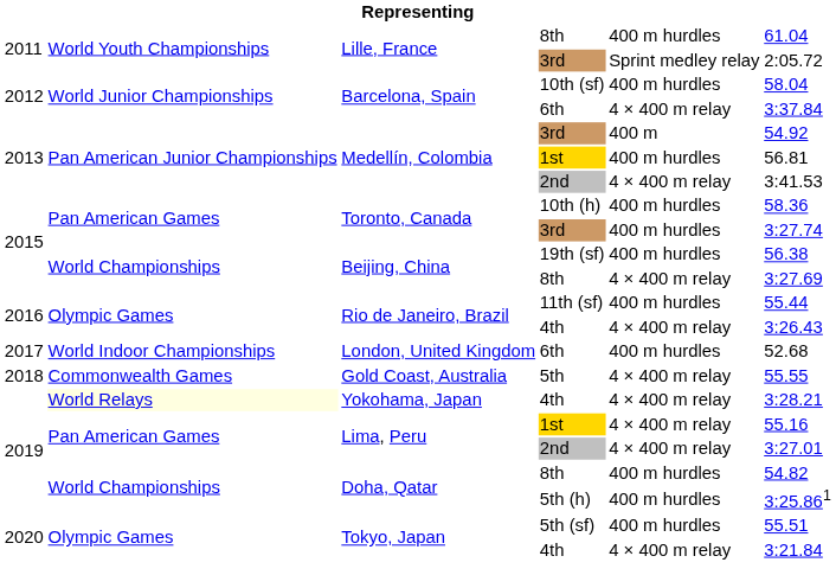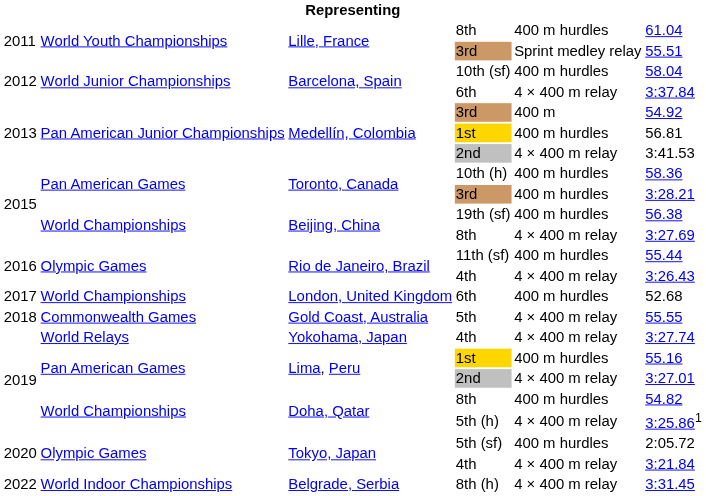 <table>
 <tr>
 <th colspan="6">Representing </th>
 </tr>
 <tr>
 <td rowspan=2>2011</td>
 <td rowspan=2><a href='#'>World Youth Championships</a></td>
 <td rowspan=2><a href='#'>Lille, France</a></td>
 <td>8th</td>
 <td>400 m hurdles</td>
 <td><a href='#'>61.04</a></td>
 </tr>
 <tr>
 <td bgcolor=cc9966>3rd</td>
 <td>Sprint medley relay</td>
-<td>2:05.72</td>
+<td><a href='#'>55.51</a></td>
 </tr>
 <tr>
 <td rowspan=2>2012</td>
 <td rowspan=2><a href='#'>World Junior Championships</a></td>
 <td rowspan=2><a href='#'>Barcelona, Spain</a></td>
 <td>10th (sf)</td>
 <td>400 m hurdles</td>
 <td><a href='#'>58.04</a></td>
 </tr>
 <tr>
 <td>6th</td>
 <td>4 × 400 m relay</td>
 <td><a href='#'>3:37.84</a></td>
 </tr>
 <tr>
 <td rowspan=3>2013</td>
 <td rowspan=3><a href='#'>Pan American Junior Championships</a></td>
 <td rowspan=3><a href='#'>Medellín, Colombia</a></td>
 <td bgcolor=cc9966>3rd</td>
 <td>400 m</td>
 <td><a href='#'>54.92</a></td>
 </tr>
 <tr>
 <td bgcolor=gold>1st</td>
 <td>400 m hurdles</td>
 <td>56.81</td>
 </tr>
 <tr>
 <td bgcolor=silver>2nd</td>
 <td>4 × 400 m relay</td>
 <td>3:41.53</td>
 </tr>
 <tr>
 <td rowspan=4>2015</td>
 <td rowspan=2><a href='#'>Pan American Games</a></td>
 <td rowspan=2><a href='#'>Toronto, Canada</a></td>
 <td>10th (h)</td>
 <td>400 m hurdles</td>
 <td><a href='#'>58.36</a></td>
 </tr>
 <tr>
 <td bgcolor=cc9966>3rd</td>
 <td>400 m hurdles</td>
-<td><a href='#'>3:27.74</a></td>
+<td><a href='#'>3:28.21</a></td>
 </tr>
 <tr>
 <td rowspan=2><a href='#'>World Championships</a></td>
 <td rowspan=2><a href='#'>Beijing, China</a></td>
 <td>19th (sf)</td>
 <td>400 m hurdles</td>
 <td><a href='#'>56.38</a></td>
 </tr>
 <tr>
 <td>8th</td>
 <td>4 × 400 m relay</td>
 <td><a href='#'>3:27.69</a></td>
 </tr>
 <tr>
 <td rowspan=2>2016</td>
 <td rowspan=2><a href='#'>Olympic Games</a></td>
 <td rowspan=2><a href='#'>Rio de Janeiro, Brazil</a></td>
 <td>11th (sf)</td>
 <td>400 m hurdles</td>
 <td><a href='#'>55.44</a></td>
 </tr>
 <tr>
 <td>4th</td>
 <td>4 × 400 m relay</td>
 <td><a href='#'>3:26.43</a></td>
 </tr>
 <tr>
 <td>2017</td>
-<td><a href='#'>World Indoor Championships</a></td>
+<td><a href='#'>World Championships</a></td>
 <td><a href='#'>London, United Kingdom</a></td>
 <td>6th</td>
 <td>400 m hurdles</td>
 <td>52.68</td>
 </tr>
 <tr>
 <td>2018</td>
 <td><a href='#'>Commonwealth Games</a></td>
 <td><a href='#'>Gold Coast, Australia</a></td>
 <td>5th</td>
 <td>4 × 400 m relay</td>
 <td><a href='#'>55.55</a></td>
 </tr>
 <tr>
 <td rowspan=5>2019</td>
-<td style="background: lightyellow;"><a href='#'>World Relays</a></td>
+<td><a href='#'>World Relays</a></td>
 <td><a href='#'>Yokohama, Japan</a></td>
 <td>4th</td>
 <td>4 × 400 m relay</td>
-<td><a href='#'>3:28.21</a></td>
+<td><a href='#'>3:27.74</a></td>
 </tr>
 <tr>
 <td rowspan=2><a href='#'>Pan American Games</a></td>
 <td rowspan=2><a href='#'>Lima</a>, <a href='#'>Peru</a></td>
 <td bgcolor=gold>1st</td>
-<td>4 × 400 m relay</td>
+<td>400 m hurdles</td>
 <td><a href='#'>55.16</a></td>
 </tr>
 <tr>
 <td bgcolor=silver>2nd</td>
 <td>4 × 400 m relay</td>
 <td><a href='#'>3:27.01</a></td>
 </tr>
 <tr>
 <td rowspan=2><a href='#'>World Championships</a></td>
 <td rowspan=2><a href='#'>Doha, Qatar</a></td>
 <td>8th</td>
 <td>400 m hurdles</td>
 <td><a href='#'>54.82</a></td>
 </tr>
 <tr>
 <td>5th (h)</td>
-<td>400 m hurdles</td>
+<td>4 × 400 m relay</td>
 <td><a href='#'>3:25.86</a><sup>1</sup></td>
 </tr>
 <tr>
 <td rowspan=2>2020</td>
 <td rowspan=2><a href='#'>Olympic Games</a></td>
 <td rowspan=2><a href='#'>Tokyo, Japan</a></td>
 <td>5th (sf)</td>
 <td>400 m hurdles</td>
-<td><a href='#'>55.51</a></td>
+<td>2:05.72</td>
 </tr>
 <tr>
 <td>4th</td>
 <td>4 × 400 m relay</td>
 <td><a href='#'>3:21.84</a></td>
 </tr>
+<tr>
+<td>2022</td>
+<td><a href='#'>World Indoor Championships</a></td>
+<td><a href='#'>Belgrade, Serbia</a></td>
+<td>8th (h)</td>
+<td>4 × 400 m relay</td>
+<td><a href='#'>3:31.45</a></td>
+</tr>
 </table>
